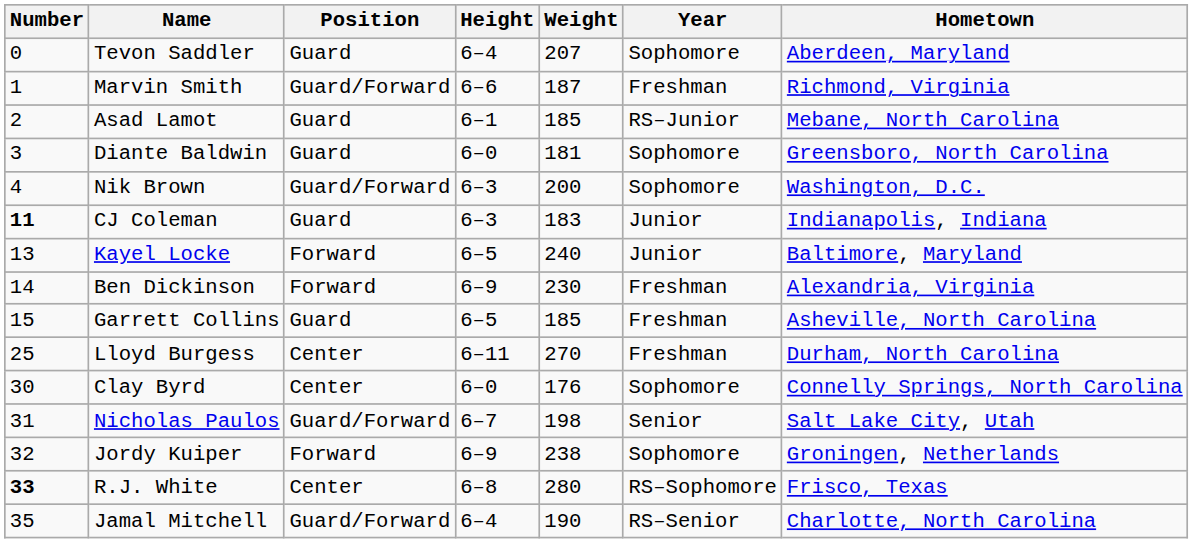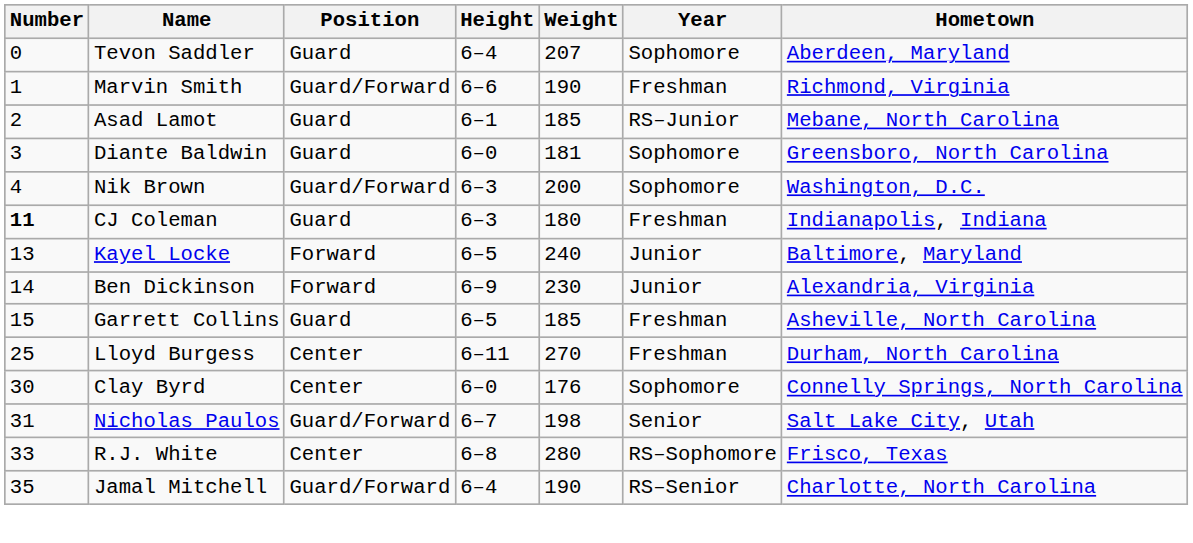 <table class="wikitable sortable" style="font-size: 95%;">
 <tr>
 <th>Number</th>
 <th>Name</th>
 <th>Position</th>
 <th>Height</th>
 <th>Weight</th>
 <th>Year</th>
 <th>Hometown</th>
 </tr>
 <tr>
 <td>0</td>
 <td>Tevon Saddler</td>
 <td>Guard</td>
 <td>6–4</td>
 <td>207</td>
 <td>Sophomore</td>
 <td><a href='#'>Aberdeen, Maryland</a></td>
 </tr>
 <tr>
 <td>1</td>
 <td>Marvin Smith</td>
 <td>Guard/Forward</td>
 <td>6–6</td>
-<td>187</td>
+<td>190</td>
 <td>Freshman</td>
 <td><a href='#'>Richmond, Virginia</a></td>
 </tr>
 <tr>
 <td>2</td>
 <td>Asad Lamot</td>
 <td>Guard</td>
 <td>6–1</td>
 <td>185</td>
 <td>RS–Junior</td>
 <td><a href='#'>Mebane, North Carolina</a></td>
 </tr>
 <tr>
 <td>3</td>
 <td>Diante Baldwin</td>
 <td>Guard</td>
 <td>6–0</td>
 <td>181</td>
 <td>Sophomore</td>
 <td><a href='#'>Greensboro, North Carolina</a></td>
 </tr>
 <tr>
 <td>4</td>
 <td>Nik Brown</td>
 <td>Guard/Forward</td>
 <td>6–3</td>
 <td>200</td>
 <td>Sophomore</td>
 <td><a href='#'>Washington, D.C.</a></td>
 </tr>
 <tr>
 <td><strong>11</strong></td>
 <td>CJ Coleman</td>
 <td>Guard</td>
 <td>6–3</td>
-<td>183</td>
-<td>Junior</td>
+<td>180</td>
+<td>Freshman</td>
 <td><a href='#'>Indianapolis</a>, <a href='#'>Indiana</a></td>
 </tr>
 <tr>
 <td>13</td>
 <td><a href='#'>Kayel Locke</a></td>
 <td>Forward</td>
 <td>6–5</td>
 <td>240</td>
 <td>Junior</td>
 <td><a href='#'>Baltimore</a>, <a href='#'>Maryland</a></td>
 </tr>
 <tr>
 <td>14</td>
 <td>Ben Dickinson</td>
 <td>Forward</td>
 <td>6–9</td>
 <td>230</td>
-<td>Freshman</td>
+<td>Junior</td>
 <td><a href='#'>Alexandria, Virginia</a></td>
 </tr>
 <tr>
 <td>15</td>
 <td>Garrett Collins</td>
 <td>Guard</td>
 <td>6–5</td>
 <td>185</td>
 <td>Freshman</td>
 <td><a href='#'>Asheville, North Carolina</a></td>
 </tr>
 <tr>
 <td>25</td>
 <td>Lloyd Burgess</td>
 <td>Center</td>
 <td>6–11</td>
 <td>270</td>
 <td>Freshman</td>
 <td><a href='#'>Durham, North Carolina</a></td>
 </tr>
 <tr>
 <td>30</td>
 <td>Clay Byrd</td>
 <td>Center</td>
 <td>6–0</td>
 <td>176</td>
 <td>Sophomore</td>
 <td><a href='#'>Connelly Springs, North Carolina</a></td>
 </tr>
 <tr>
 <td>31</td>
 <td><a href='#'>Nicholas Paulos</a></td>
 <td>Guard/Forward</td>
 <td>6–7</td>
 <td>198</td>
 <td>Senior</td>
 <td><a href='#'>Salt Lake City</a>, <a href='#'>Utah</a></td>
 </tr>
 <tr>
-<td>32</td>
-<td>Jordy Kuiper</td>
-<td>Forward</td>
-<td>6–9</td>
-<td>238</td>
-<td>Sophomore</td>
-<td><a href='#'>Groningen</a>, <a href='#'>Netherlands</a></td>
-</tr>
-<tr>
-<td><strong>33</strong></td>
+<td>33</td>
 <td>R.J. White</td>
 <td>Center</td>
 <td>6–8</td>
 <td>280</td>
 <td>RS–Sophomore</td>
 <td><a href='#'>Frisco, Texas</a></td>
 </tr>
 <tr>
 <td>35</td>
 <td>Jamal Mitchell</td>
 <td>Guard/Forward</td>
 <td>6–4</td>
 <td>190</td>
 <td>RS–Senior</td>
 <td><a href='#'>Charlotte, North Carolina</a></td>
 </tr>
 </table>
